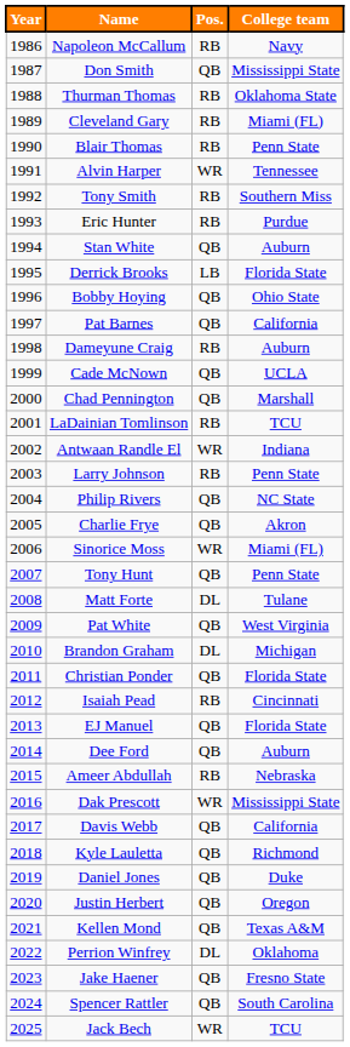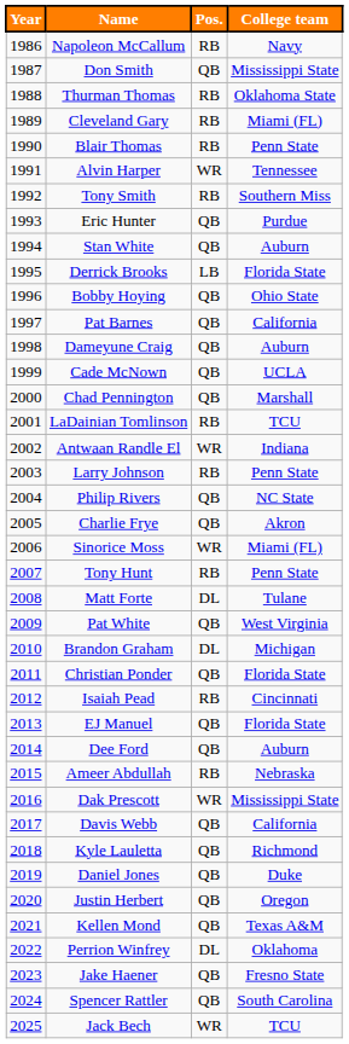 <table class="wikitable" style="text-align:center">
 <tr>
 <th style="background:#FF7E00; color:#fff; border:2px solid #000000;">Year</th>
 <th style="background:#FF7E00; color:#fff; border:2px solid #000000;">Name</th>
 <th style="background:#FF7E00; color:#fff; border:2px solid #000000;">Pos.</th>
 <th style="background:#FF7E00; color:#fff; border:2px solid #000000;">College team</th>
 </tr>
 <tr>
 <td>1986</td>
 <td><a href='#'>Napoleon McCallum</a></td>
 <td>RB</td>
 <td><a href='#'>Navy</a></td>
 </tr>
 <tr>
 <td>1987</td>
 <td><a href='#'>Don Smith</a></td>
 <td>QB</td>
 <td><a href='#'>Mississippi State</a></td>
 </tr>
 <tr>
 <td>1988</td>
 <td><a href='#'>Thurman Thomas</a></td>
 <td>RB</td>
 <td><a href='#'>Oklahoma State</a></td>
 </tr>
 <tr>
 <td>1989</td>
 <td><a href='#'>Cleveland Gary</a></td>
 <td>RB</td>
 <td><a href='#'>Miami (FL)</a></td>
 </tr>
 <tr>
 <td>1990</td>
 <td><a href='#'>Blair Thomas</a></td>
 <td>RB</td>
 <td><a href='#'>Penn State</a></td>
 </tr>
 <tr>
 <td>1991</td>
 <td><a href='#'>Alvin Harper</a></td>
 <td>WR</td>
 <td><a href='#'>Tennessee</a></td>
 </tr>
 <tr>
 <td>1992</td>
 <td><a href='#'>Tony Smith</a></td>
 <td>RB</td>
 <td><a href='#'>Southern Miss</a></td>
 </tr>
 <tr>
 <td>1993</td>
 <td>Eric Hunter</td>
-<td>RB</td>
+<td>QB</td>
 <td><a href='#'>Purdue</a></td>
 </tr>
 <tr>
 <td>1994</td>
 <td><a href='#'>Stan White</a></td>
 <td>QB</td>
 <td><a href='#'>Auburn</a></td>
 </tr>
 <tr>
 <td>1995</td>
 <td><a href='#'>Derrick Brooks</a></td>
 <td>LB</td>
 <td><a href='#'>Florida State</a></td>
 </tr>
 <tr>
 <td>1996</td>
 <td><a href='#'>Bobby Hoying</a></td>
 <td>QB</td>
 <td><a href='#'>Ohio State</a></td>
 </tr>
 <tr>
 <td>1997</td>
 <td><a href='#'>Pat Barnes</a></td>
 <td>QB</td>
 <td><a href='#'>California</a></td>
 </tr>
 <tr>
 <td>1998</td>
 <td><a href='#'>Dameyune Craig</a></td>
-<td>RB</td>
+<td>QB</td>
 <td><a href='#'>Auburn</a></td>
 </tr>
 <tr>
 <td>1999</td>
 <td><a href='#'>Cade McNown</a></td>
 <td>QB</td>
 <td><a href='#'>UCLA</a></td>
 </tr>
 <tr>
 <td>2000</td>
 <td><a href='#'>Chad Pennington</a></td>
 <td>QB</td>
 <td><a href='#'>Marshall</a></td>
 </tr>
 <tr>
 <td>2001</td>
 <td><a href='#'>LaDainian Tomlinson</a></td>
 <td>RB</td>
 <td><a href='#'>TCU</a></td>
 </tr>
 <tr>
 <td>2002</td>
 <td><a href='#'>Antwaan Randle El</a></td>
 <td>WR</td>
 <td><a href='#'>Indiana</a></td>
 </tr>
 <tr>
 <td>2003</td>
 <td><a href='#'>Larry Johnson</a></td>
 <td>RB</td>
 <td><a href='#'>Penn State</a></td>
 </tr>
 <tr>
 <td>2004</td>
 <td><a href='#'>Philip Rivers</a></td>
 <td>QB</td>
 <td><a href='#'>NC State</a></td>
 </tr>
 <tr>
 <td>2005</td>
 <td><a href='#'>Charlie Frye</a></td>
 <td>QB</td>
 <td><a href='#'>Akron</a></td>
 </tr>
 <tr>
 <td>2006</td>
 <td><a href='#'>Sinorice Moss</a></td>
 <td>WR</td>
 <td><a href='#'>Miami (FL)</a></td>
 </tr>
 <tr>
 <td><a href='#'>2007</a></td>
 <td><a href='#'>Tony Hunt</a></td>
-<td>QB</td>
+<td>RB</td>
 <td><a href='#'>Penn State</a></td>
 </tr>
 <tr>
 <td><a href='#'>2008</a></td>
 <td><a href='#'>Matt Forte</a></td>
 <td>DL</td>
 <td><a href='#'>Tulane</a></td>
 </tr>
 <tr>
 <td><a href='#'>2009</a></td>
 <td><a href='#'>Pat White</a></td>
 <td>QB</td>
 <td><a href='#'>West Virginia</a></td>
 </tr>
 <tr>
 <td><a href='#'>2010</a></td>
 <td><a href='#'>Brandon Graham</a></td>
 <td>DL</td>
 <td><a href='#'>Michigan</a></td>
 </tr>
 <tr>
 <td><a href='#'>2011</a></td>
 <td><a href='#'>Christian Ponder</a></td>
 <td>QB</td>
 <td><a href='#'>Florida State</a></td>
 </tr>
 <tr>
 <td><a href='#'>2012</a></td>
 <td><a href='#'>Isaiah Pead</a></td>
 <td>RB</td>
 <td><a href='#'>Cincinnati</a></td>
 </tr>
 <tr>
 <td><a href='#'>2013</a></td>
 <td><a href='#'>EJ Manuel</a></td>
 <td>QB</td>
 <td><a href='#'>Florida State</a></td>
 </tr>
 <tr>
 <td><a href='#'>2014</a></td>
 <td><a href='#'>Dee Ford</a></td>
 <td>QB</td>
 <td><a href='#'>Auburn</a></td>
 </tr>
 <tr>
 <td><a href='#'>2015</a></td>
 <td><a href='#'>Ameer Abdullah</a></td>
 <td>RB</td>
 <td><a href='#'>Nebraska</a></td>
 </tr>
 <tr>
 <td><a href='#'>2016</a></td>
 <td><a href='#'>Dak Prescott</a></td>
 <td>WR</td>
 <td><a href='#'>Mississippi State</a></td>
 </tr>
 <tr>
 <td><a href='#'>2017</a></td>
 <td><a href='#'>Davis Webb</a></td>
 <td>QB</td>
 <td><a href='#'>California</a></td>
 </tr>
 <tr>
 <td><a href='#'>2018</a></td>
 <td><a href='#'>Kyle Lauletta</a></td>
 <td>QB</td>
 <td><a href='#'>Richmond</a></td>
 </tr>
 <tr>
 <td><a href='#'>2019</a></td>
 <td><a href='#'>Daniel Jones</a></td>
 <td>QB</td>
 <td><a href='#'>Duke</a></td>
 </tr>
 <tr>
 <td><a href='#'>2020</a></td>
 <td><a href='#'>Justin Herbert</a></td>
 <td>QB</td>
 <td><a href='#'>Oregon</a></td>
 </tr>
 <tr>
 <td><a href='#'>2021</a></td>
 <td><a href='#'>Kellen Mond</a></td>
 <td>QB</td>
 <td><a href='#'>Texas A&M</a></td>
 </tr>
 <tr>
 <td><a href='#'>2022</a></td>
 <td><a href='#'>Perrion Winfrey</a></td>
 <td>DL</td>
 <td><a href='#'>Oklahoma</a></td>
 </tr>
 <tr>
 <td><a href='#'>2023</a></td>
 <td><a href='#'>Jake Haener</a></td>
 <td>QB</td>
 <td><a href='#'>Fresno State</a></td>
 </tr>
 <tr>
 <td><a href='#'>2024</a></td>
 <td><a href='#'>Spencer Rattler</a></td>
 <td>QB</td>
 <td><a href='#'>South Carolina</a></td>
 </tr>
 <tr>
 <td><a href='#'>2025</a></td>
 <td><a href='#'>Jack Bech</a></td>
 <td>WR</td>
 <td><a href='#'>TCU</a></td>
 </tr>
 </table>
